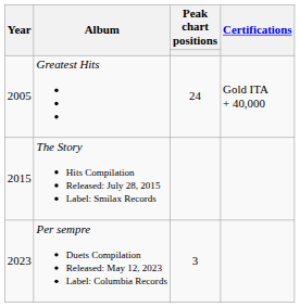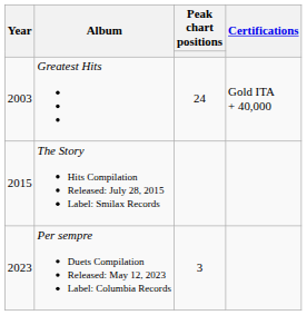 <table class="wikitable">
 <tr>
 <th rowspan="2">Year</th>
 <th rowspan="2">Album</th>
 <th colspan="1">Peak chart positions</th>
 <th rowspan="2"><a href='#'>Certifications</a></th>
 </tr>
 <tr>
 <th width="40"></th>
 </tr>
 <tr>
-<td>2005</td>
+<td>2003</td>
 <td align="left"><em>Greatest Hits</em><br><ul><li></li><li></li><li></li></ul></td>
 <td align="center">24</td>
 <td>Gold ITA<br>+ 40,000</td>
 </tr>
 <tr>
 <td>2015</td>
 <td><em>The Story</em><br><ul><li><small>Hits Compilation</small></li><li><small>Released: July 28, 2015</small></li><li><small>Label: Smilax Records</small></li></ul></td>
 <td></td>
 <td></td>
 </tr>
 <tr>
 <td>2023</td>
 <td><em>Per sempre</em><br><ul><li><small>Duets Compilation</small></li><li><small>Released: May 12, 2023</small></li><li><small>Label: Columbia Records</small></li></ul></td>
 <td align="center">3</td>
 <td></td>
 </tr>
 </table>
